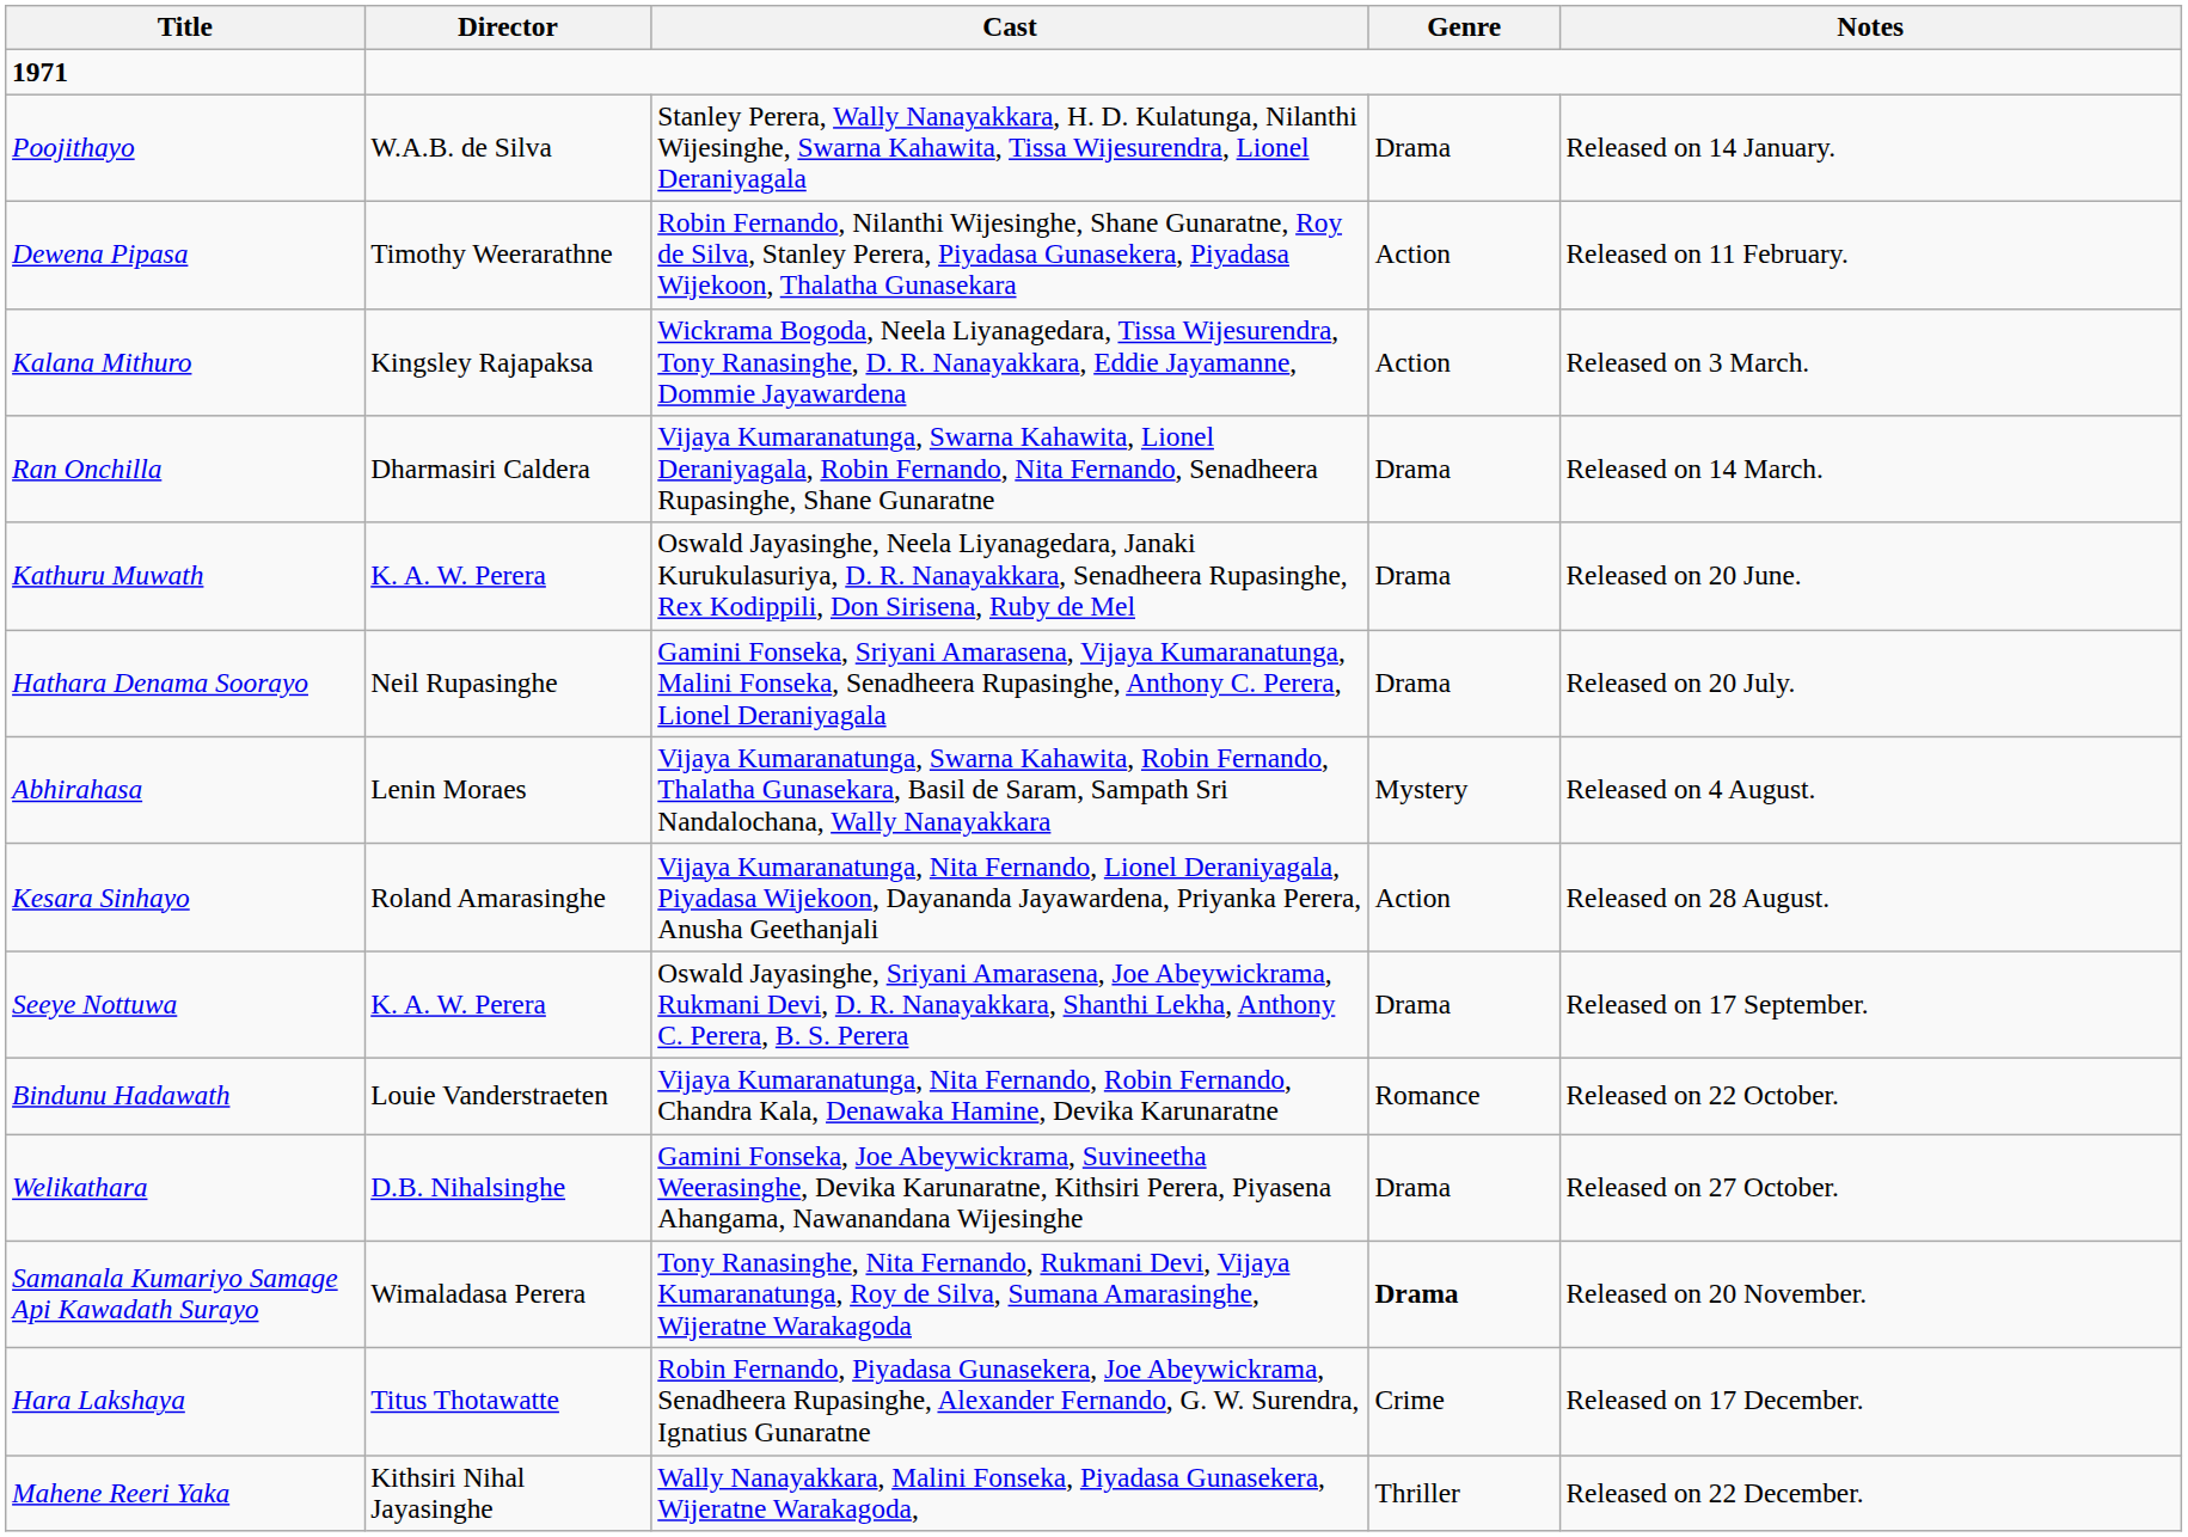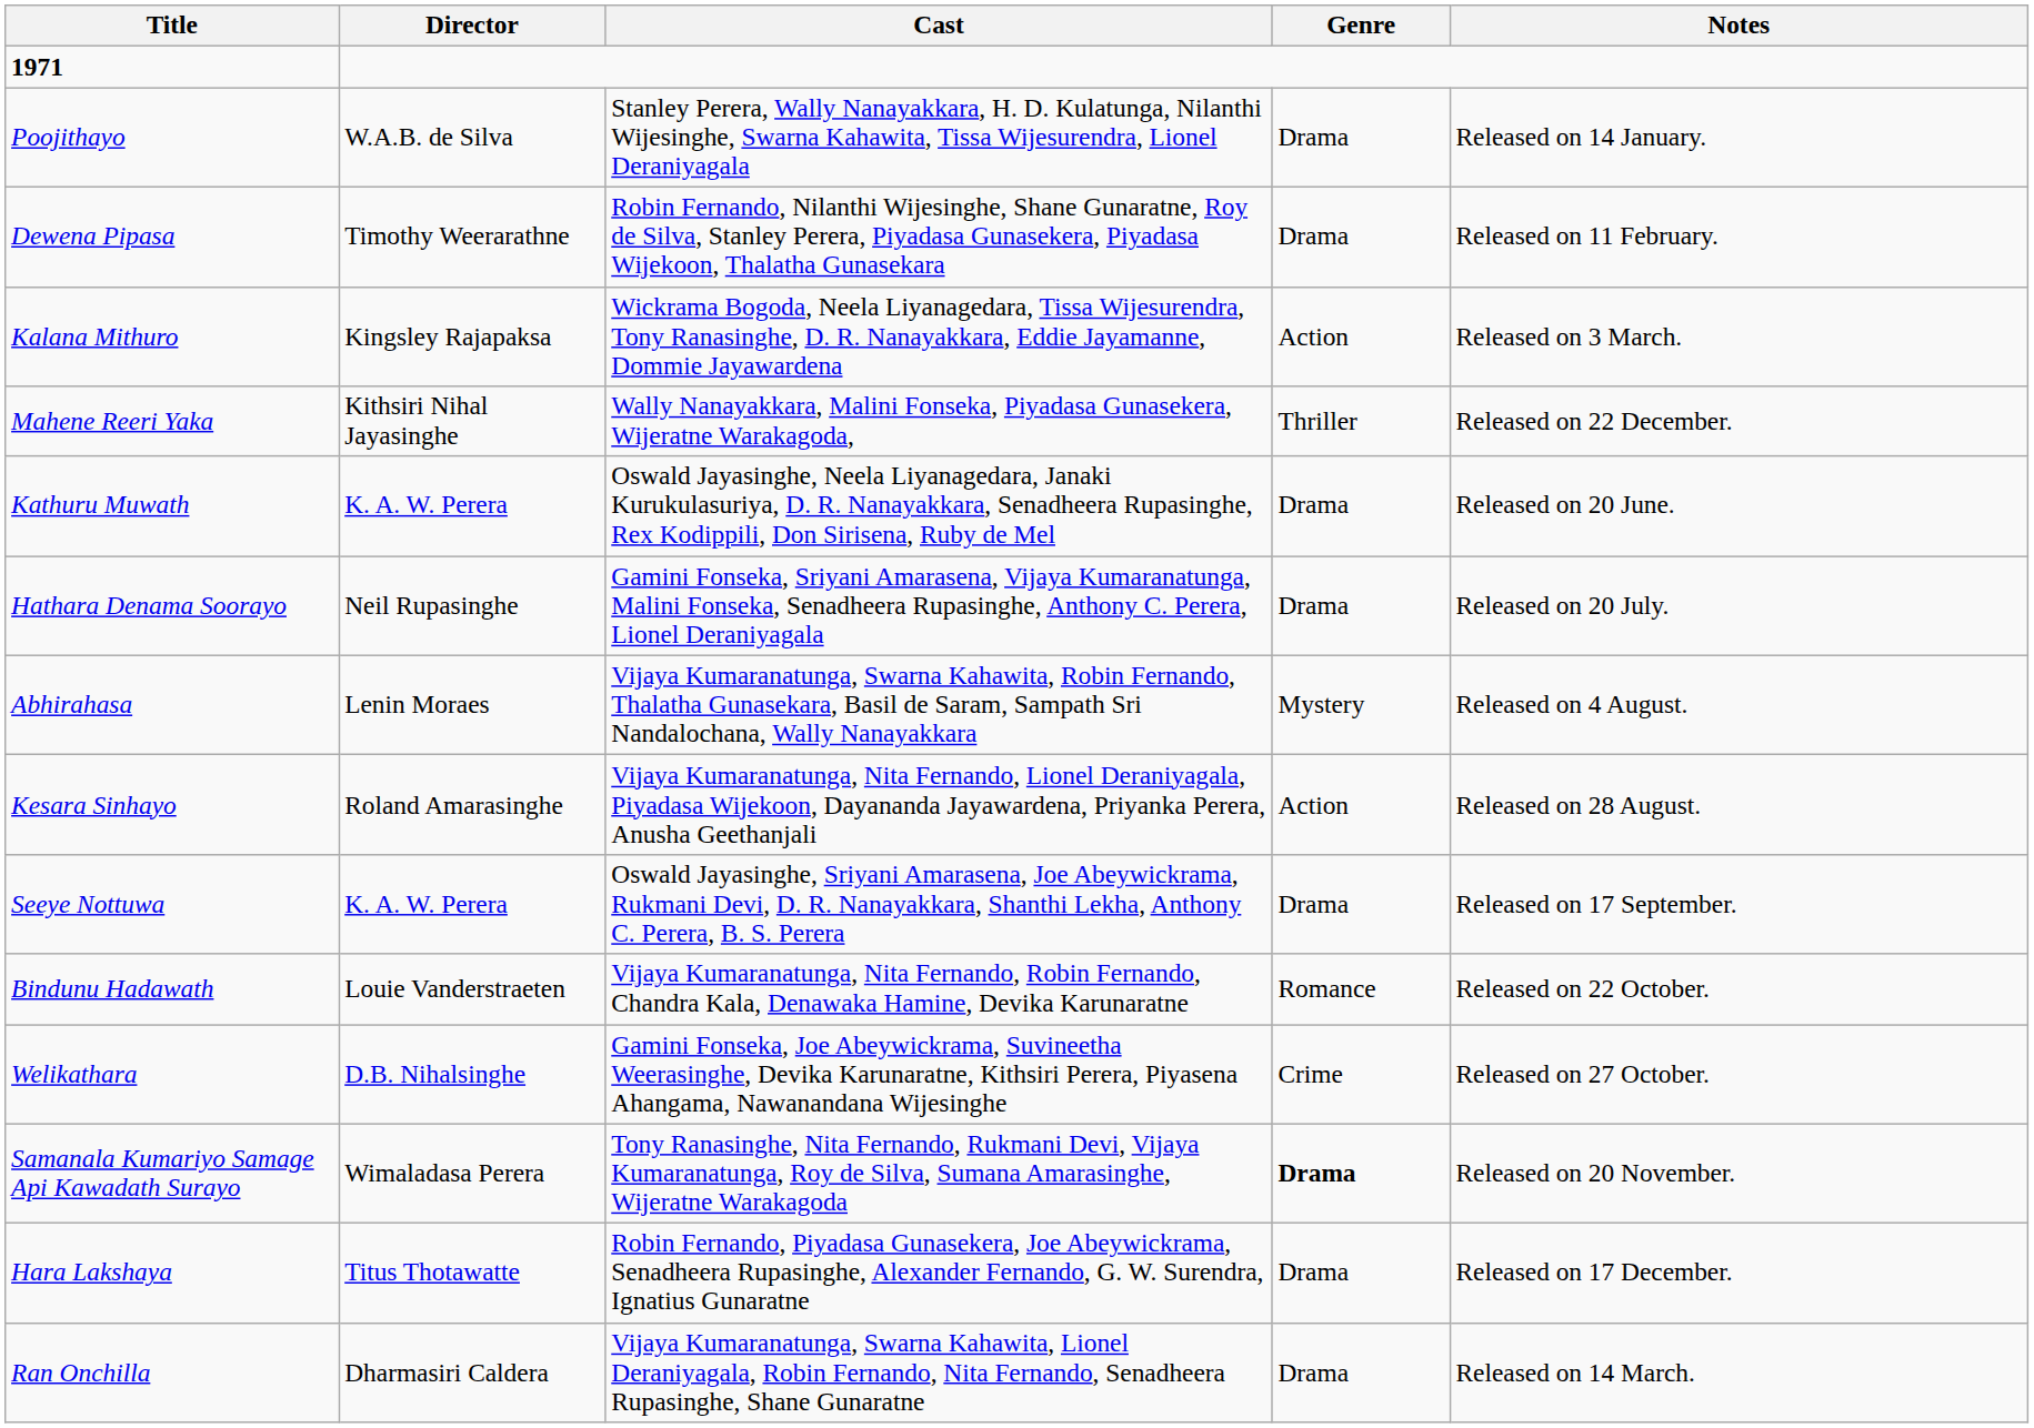 <table class="wikitable">
 <tr>
 <th width=15%>Title</th>
 <th width=12%>Director</th>
 <th width=30%>Cast</th>
 <th width=8%>Genre</th>
 <th width=26%>Notes</th>
 </tr>
 <tr>
 <td><strong>1971</strong></td>
 </tr>
 <tr>
 <td><em><a href='#'>Poojithayo</a></em></td>
 <td>W.A.B. de Silva</td>
 <td>Stanley Perera, <a href='#'>Wally Nanayakkara</a>, H. D. Kulatunga, Nilanthi Wijesinghe, <a href='#'>Swarna Kahawita</a>, <a href='#'>Tissa Wijesurendra</a>, <a href='#'>Lionel Deraniyagala</a></td>
 <td>Drama</td>
 <td>Released on 14 January.</td>
 </tr>
 <tr>
 <td><em><a href='#'>Dewena Pipasa</a></em></td>
 <td>Timothy Weerarathne</td>
 <td><a href='#'>Robin Fernando</a>, Nilanthi Wijesinghe, Shane Gunaratne, <a href='#'>Roy de Silva</a>, Stanley Perera, <a href='#'>Piyadasa Gunasekera</a>, <a href='#'>Piyadasa Wijekoon</a>, <a href='#'>Thalatha Gunasekara</a></td>
-<td>Action</td>
+<td>Drama</td>
 <td>Released on 11 February.</td>
 </tr>
 <tr>
 <td><em><a href='#'>Kalana Mithuro</a></em></td>
 <td>Kingsley Rajapaksa</td>
 <td><a href='#'>Wickrama Bogoda</a>, Neela Liyanagedara, <a href='#'>Tissa Wijesurendra</a>, <a href='#'>Tony Ranasinghe</a>, <a href='#'>D. R. Nanayakkara</a>, <a href='#'>Eddie Jayamanne</a>, <a href='#'>Dommie Jayawardena</a></td>
 <td>Action</td>
 <td>Released on 3 March.</td>
 </tr>
 <tr>
-<td><em><a href='#'>Ran Onchilla</a></em></td>
-<td>Dharmasiri Caldera</td>
-<td><a href='#'>Vijaya Kumaranatunga</a>, <a href='#'>Swarna Kahawita</a>, <a href='#'>Lionel Deraniyagala</a>, <a href='#'>Robin Fernando</a>, <a href='#'>Nita Fernando</a>, Senadheera Rupasinghe, Shane Gunaratne</td>
-<td>Drama</td>
-<td>Released on 14 March.</td>
+<td><em><a href='#'>Mahene Reeri Yaka</a></em></td>
+<td>Kithsiri Nihal Jayasinghe</td>
+<td><a href='#'>Wally Nanayakkara</a>, <a href='#'>Malini Fonseka</a>, <a href='#'>Piyadasa Gunasekera</a>, <a href='#'>Wijeratne Warakagoda</a>,</td>
+<td>Thriller</td>
+<td>Released on 22 December.</td>
 </tr>
 <tr>
 <td><em><a href='#'>Kathuru Muwath</a></em></td>
 <td><a href='#'>K. A. W. Perera</a></td>
 <td>Oswald Jayasinghe, Neela Liyanagedara, Janaki Kurukulasuriya, <a href='#'>D. R. Nanayakkara</a>, Senadheera Rupasinghe, <a href='#'>Rex Kodippili</a>, <a href='#'>Don Sirisena</a>, <a href='#'>Ruby de Mel</a></td>
 <td>Drama</td>
 <td>Released on 20 June.</td>
 </tr>
 <tr>
 <td><em><a href='#'>Hathara Denama Soorayo</a></em></td>
 <td>Neil Rupasinghe</td>
 <td><a href='#'>Gamini Fonseka</a>, <a href='#'>Sriyani Amarasena</a>, <a href='#'>Vijaya Kumaranatunga</a>, <a href='#'>Malini Fonseka</a>, Senadheera Rupasinghe, <a href='#'>Anthony C. Perera</a>, <a href='#'>Lionel Deraniyagala</a></td>
 <td>Drama</td>
 <td>Released on 20 July.</td>
 </tr>
 <tr>
 <td><em><a href='#'>Abhirahasa</a></em></td>
 <td>Lenin Moraes</td>
 <td><a href='#'>Vijaya Kumaranatunga</a>, <a href='#'>Swarna Kahawita</a>, <a href='#'>Robin Fernando</a>, <a href='#'>Thalatha Gunasekara</a>, Basil de Saram, Sampath Sri Nandalochana, <a href='#'>Wally Nanayakkara</a></td>
 <td>Mystery</td>
 <td>Released on 4 August.</td>
 </tr>
 <tr>
 <td><em><a href='#'>Kesara Sinhayo</a></em></td>
 <td>Roland Amarasinghe</td>
 <td><a href='#'>Vijaya Kumaranatunga</a>, <a href='#'>Nita Fernando</a>, <a href='#'>Lionel Deraniyagala</a>, <a href='#'>Piyadasa Wijekoon</a>, Dayananda Jayawardena, Priyanka Perera, Anusha Geethanjali</td>
 <td>Action</td>
 <td>Released on 28 August.</td>
 </tr>
 <tr>
 <td><em><a href='#'>Seeye Nottuwa</a></em></td>
 <td><a href='#'>K. A. W. Perera</a></td>
 <td>Oswald Jayasinghe, <a href='#'>Sriyani Amarasena</a>, <a href='#'>Joe Abeywickrama</a>, <a href='#'>Rukmani Devi</a>, <a href='#'>D. R. Nanayakkara</a>, <a href='#'>Shanthi Lekha</a>, <a href='#'>Anthony C. Perera</a>, <a href='#'>B. S. Perera</a></td>
 <td>Drama</td>
 <td>Released on 17 September.</td>
 </tr>
 <tr>
 <td><em><a href='#'>Bindunu Hadawath</a></em></td>
 <td>Louie Vanderstraeten</td>
 <td><a href='#'>Vijaya Kumaranatunga</a>, <a href='#'>Nita Fernando</a>, <a href='#'>Robin Fernando</a>, Chandra Kala, <a href='#'>Denawaka Hamine</a>, Devika Karunaratne</td>
 <td>Romance</td>
 <td>Released on 22 October.</td>
 </tr>
 <tr>
 <td><em><a href='#'>Welikathara</a></em></td>
 <td><a href='#'>D.B. Nihalsinghe</a></td>
 <td><a href='#'>Gamini Fonseka</a>, <a href='#'>Joe Abeywickrama</a>, <a href='#'>Suvineetha Weerasinghe</a>, Devika Karunaratne, Kithsiri Perera, Piyasena Ahangama, Nawanandana Wijesinghe</td>
-<td>Drama</td>
+<td>Crime</td>
 <td>Released on 27 October.</td>
 </tr>
 <tr>
 <td><em><a href='#'>Samanala Kumariyo Samage Api Kawadath Surayo</a></em></td>
 <td>Wimaladasa Perera</td>
 <td><a href='#'>Tony Ranasinghe</a>, <a href='#'>Nita Fernando</a>, <a href='#'>Rukmani Devi</a>, <a href='#'>Vijaya Kumaranatunga</a>, <a href='#'>Roy de Silva</a>, <a href='#'>Sumana Amarasinghe</a>, <a href='#'>Wijeratne Warakagoda</a></td>
 <td><strong>Drama</strong></td>
 <td>Released on 20 November.</td>
 </tr>
 <tr>
 <td><em><a href='#'>Hara Lakshaya</a></em></td>
 <td><a href='#'>Titus Thotawatte</a></td>
 <td><a href='#'>Robin Fernando</a>, <a href='#'>Piyadasa Gunasekera</a>, <a href='#'>Joe Abeywickrama</a>, Senadheera Rupasinghe, <a href='#'>Alexander Fernando</a>, G. W. Surendra, Ignatius Gunaratne</td>
-<td>Crime</td>
+<td>Drama</td>
 <td>Released on 17 December.</td>
 </tr>
 <tr>
-<td><em><a href='#'>Mahene Reeri Yaka</a></em></td>
-<td>Kithsiri Nihal Jayasinghe</td>
-<td><a href='#'>Wally Nanayakkara</a>, <a href='#'>Malini Fonseka</a>, <a href='#'>Piyadasa Gunasekera</a>, <a href='#'>Wijeratne Warakagoda</a>,</td>
-<td>Thriller</td>
-<td>Released on 22 December.</td>
+<td><em><a href='#'>Ran Onchilla</a></em></td>
+<td>Dharmasiri Caldera</td>
+<td><a href='#'>Vijaya Kumaranatunga</a>, <a href='#'>Swarna Kahawita</a>, <a href='#'>Lionel Deraniyagala</a>, <a href='#'>Robin Fernando</a>, <a href='#'>Nita Fernando</a>, Senadheera Rupasinghe, Shane Gunaratne</td>
+<td>Drama</td>
+<td>Released on 14 March.</td>
 </tr>
 </table>
